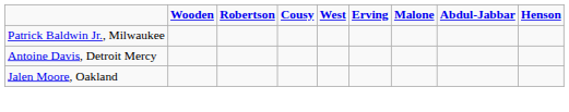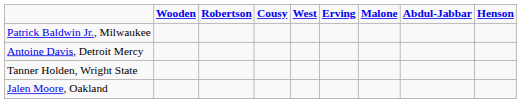 <table class="wikitable" style="white-space:nowrap; font-size:90%;">
 <tr>
 <td></td>
 <td><strong><a href='#'>Wooden</a></strong></td>
 <td><strong><a href='#'>Robertson</a></strong></td>
 <td><strong><a href='#'>Cousy</a></strong></td>
 <td><strong><a href='#'>West</a></strong></td>
 <td><strong><a href='#'>Erving</a></strong></td>
 <td><strong><a href='#'>Malone</a></strong></td>
 <td><strong><a href='#'>Abdul-Jabbar</a></strong></td>
 <td><a href='#'><strong>Henson</strong></a></td>
 </tr>
 <tr>
 <td><a href='#'>Patrick Baldwin Jr.</a>, Milwaukee</td>
 <td></td>
 <td></td>
 <td></td>
 <td></td>
 <td></td>
 <td></td>
 <td></td>
 <td></td>
 </tr>
 <tr>
 <td><a href='#'>Antoine Davis</a>, Detroit Mercy</td>
 <td></td>
 <td></td>
 <td></td>
 <td></td>
 <td></td>
 <td></td>
 <td></td>
 <td></td>
 </tr>
 <tr>
+<td>Tanner Holden, Wright State</td>
+<td></td>
+<td></td>
+<td></td>
+<td></td>
+<td></td>
+<td></td>
+<td></td>
+<td></td>
+</tr>
+<tr>
 <td><a href='#'>Jalen Moore</a>, Oakland</td>
 <td></td>
 <td></td>
 <td></td>
 <td></td>
 <td></td>
 <td></td>
 <td></td>
 <td></td>
 </tr>
 </table>
